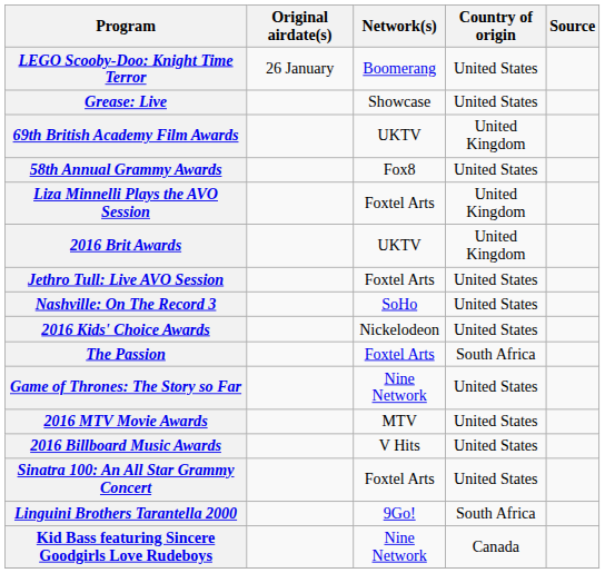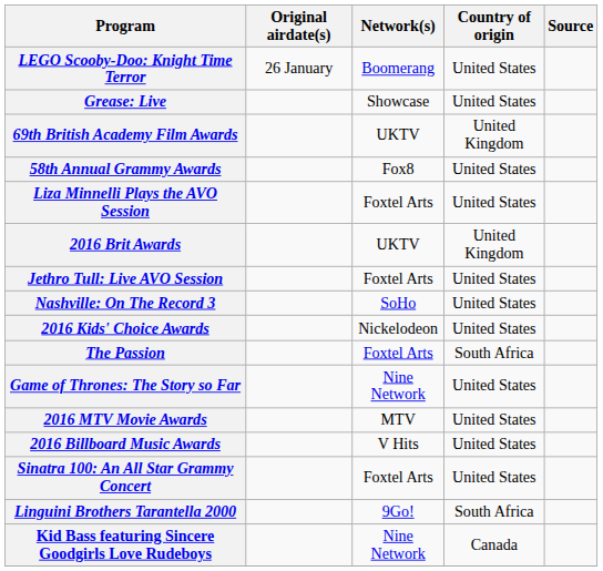 <table class="wikitable plainrowheaders sortable" style="text-align:center">
 <tr>
 <th scope="col">Program</th>
 <th scope="col">Original airdate(s)</th>
 <th scope="col">Network(s)</th>
 <th scope="col">Country of origin</th>
 <th scope="col" class="unsortable">Source</th>
 </tr>
 <tr>
 <th scope="row"><em><a href='#'>LEGO Scooby-Doo: Knight Time Terror</a></em></th>
 <td>26 January</td>
 <td><a href='#'>Boomerang</a></td>
 <td>United States</td>
 <td></td>
 </tr>
 <tr>
 <th scope="row"><em><a href='#'>Grease: Live</a></em></th>
 <td></td>
 <td>Showcase</td>
 <td>United States</td>
 <td></td>
 </tr>
 <tr>
 <th scope="row"><em><a href='#'>69th British Academy Film Awards</a></em></th>
 <td></td>
 <td>UKTV</td>
 <td>United Kingdom</td>
 <td></td>
 </tr>
 <tr>
 <th scope="row"><em><a href='#'>58th Annual Grammy Awards</a></em></th>
 <td></td>
 <td>Fox8</td>
 <td>United States</td>
 <td></td>
 </tr>
 <tr>
 <th scope="row"><em><a href='#'>Liza Minnelli Plays the AVO Session</a></em></th>
 <td></td>
 <td>Foxtel Arts</td>
-<td>United Kingdom</td>
+<td>United States</td>
 <td></td>
 </tr>
 <tr>
 <th scope="row"><em><a href='#'>2016 Brit Awards</a></em></th>
 <td></td>
 <td>UKTV</td>
 <td>United Kingdom</td>
 <td></td>
 </tr>
 <tr>
 <th scope="row"><em><a href='#'>Jethro Tull: Live AVO Session</a></em></th>
 <td></td>
 <td>Foxtel Arts</td>
 <td>United States</td>
 <td></td>
 </tr>
 <tr>
 <th scope="row"><em><a href='#'>Nashville: On The Record 3</a></em></th>
 <td></td>
 <td><a href='#'>SoHo</a></td>
 <td>United States</td>
 <td></td>
 </tr>
 <tr>
 <th scope="row"><em><a href='#'>2016 Kids' Choice Awards</a></em></th>
 <td></td>
 <td>Nickelodeon</td>
 <td>United States</td>
 <td></td>
 </tr>
 <tr>
 <th scope="row"><em><a href='#'>The Passion</a></em></th>
 <td></td>
 <td><a href='#'>Foxtel Arts</a></td>
 <td>South Africa</td>
 <td></td>
 </tr>
 <tr>
 <th scope="row"><em><a href='#'>Game of Thrones: The Story so Far</a></em></th>
 <td></td>
 <td><a href='#'>Nine Network</a></td>
 <td>United States</td>
 <td></td>
 </tr>
 <tr>
 <th scope="row"><em><a href='#'>2016 MTV Movie Awards</a></em></th>
 <td></td>
 <td>MTV</td>
 <td>United States</td>
 <td></td>
 </tr>
 <tr>
 <th scope="row"><em><a href='#'>2016 Billboard Music Awards</a></em></th>
 <td></td>
 <td>V Hits</td>
 <td>United States</td>
 <td></td>
 </tr>
 <tr>
 <th scope="row"><em><a href='#'>Sinatra 100: An All Star Grammy Concert</a></em></th>
 <td></td>
 <td>Foxtel Arts</td>
 <td>United States</td>
 <td></td>
 </tr>
 <tr>
 <th scope="row"><em><a href='#'>Linguini Brothers Tarantella 2000</a></em></th>
 <td></td>
 <td><a href='#'>9Go!</a></td>
 <td>South Africa</td>
 <td></td>
 </tr>
 <tr>
 <th scope="row"><a href='#'>Kid Bass featuring Sincere Goodgirls Love Rudeboys</a></th>
 <td></td>
 <td><a href='#'>Nine Network</a></td>
 <td>Canada</td>
 <td></td>
 </tr>
 <tr>
 </tr>
 </table>
